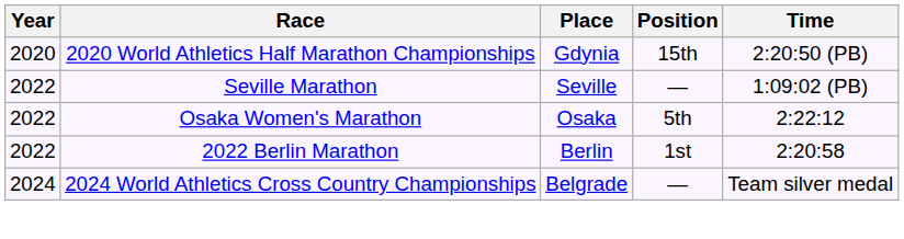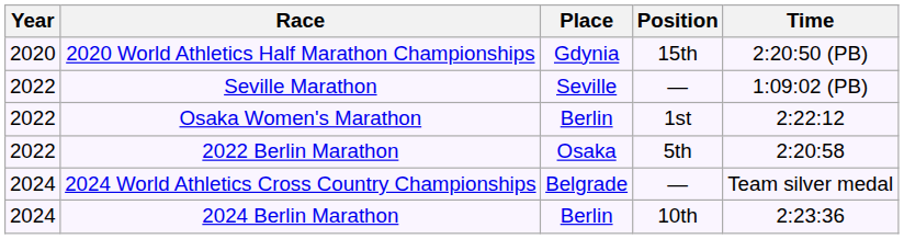 <table class="wikitable" style="text-align:center; background:#faf5ff;">
 <tr>
 <th>Year</th>
 <th>Race</th>
 <th>Place</th>
 <th>Position</th>
 <th>Time</th>
 </tr>
 <tr>
 <td>2020</td>
 <td><a href='#'>2020 World Athletics Half Marathon Championships</a></td>
 <td><a href='#'>Gdynia</a></td>
 <td>15th</td>
 <td>2:20:50 (PB)</td>
 </tr>
 <tr>
 <td>2022</td>
 <td><a href='#'>Seville Marathon</a></td>
 <td><a href='#'>Seville</a></td>
 <td>—</td>
 <td>1:09:02 (PB)</td>
 </tr>
 <tr>
 <td>2022</td>
 <td><a href='#'>Osaka Women's Marathon</a></td>
-<td><a href='#'>Osaka</a></td>
-<td>5th</td>
+<td><a href='#'>Berlin</a></td>
+<td>1st</td>
 <td>2:22:12</td>
 </tr>
 <tr>
 <td>2022</td>
 <td><a href='#'>2022 Berlin Marathon</a></td>
-<td><a href='#'>Berlin</a></td>
-<td>1st</td>
+<td><a href='#'>Osaka</a></td>
+<td>5th</td>
 <td>2:20:58</td>
 </tr>
 <tr>
 <td>2024</td>
 <td><a href='#'>2024 World Athletics Cross Country Championships</a></td>
 <td><a href='#'>Belgrade</a></td>
 <td>—</td>
 <td>Team silver medal</td>
 </tr>
+<tr>
+<td>2024</td>
+<td><a href='#'>2024 Berlin Marathon</a></td>
+<td><a href='#'>Berlin</a></td>
+<td>10th</td>
+<td>2:23:36</td>
+</tr>
 </table>
